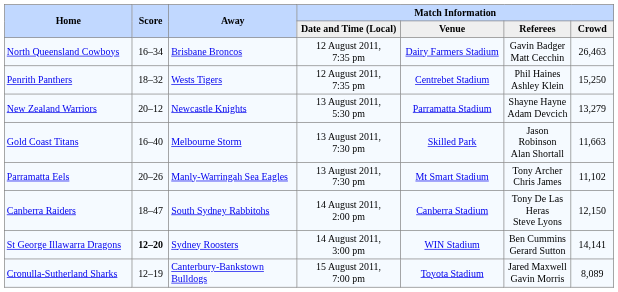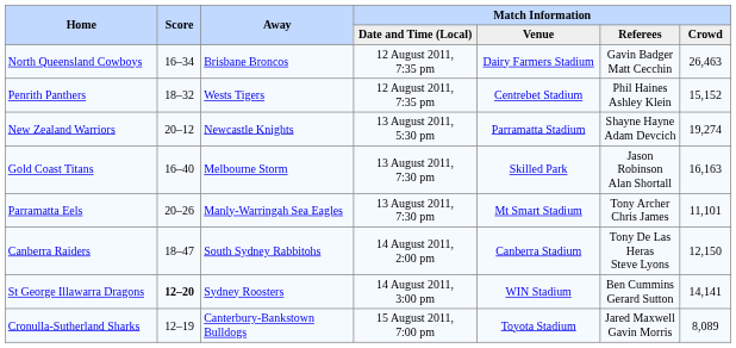 <table border="1" cellpadding="3" cellspacing="0" style="border-collapse:collapse; font-size:90%; width:100%;">
 <tr style="background:#c1d8ff;">
 <th rowspan="2" style="width:21%;">Home</th>
 <th rowspan="2" style="width:6%;">Score</th>
 <th rowspan="2" style="width:21%;">Away</th>
 <th colspan=6>Match Information</th>
 </tr>
 <tr style="background:#efefef;">
 <th width=17%>Date and Time (Local)</th>
 <th width=17%>Venue</th>
 <th width=11%>Referees</th>
 <th width=7%>Crowd</th>
 </tr>
 <tr style="text-align:center; background:#f5faff;">
 <td align=left> <a href='#'>North Queensland Cowboys</a></td>
 <td>16–34</td>
 <td align=left> <a href='#'>Brisbane Broncos</a></td>
 <td>12 August 2011, 7:35 pm</td>
 <td><a href='#'>Dairy Farmers Stadium</a></td>
 <td>Gavin Badger<br>Matt Cecchin</td>
 <td>26,463</td>
 </tr>
 <tr style="text-align:center; background:#f5faff;">
 <td align=left> <a href='#'>Penrith Panthers</a></td>
 <td>18–32</td>
 <td align=left> <a href='#'>Wests Tigers</a></td>
 <td>12 August 2011, 7:35 pm</td>
 <td><a href='#'>Centrebet Stadium</a></td>
 <td>Phil Haines<br>Ashley Klein</td>
-<td>15,250</td>
+<td>15,152</td>
 </tr>
 <tr style="text-align:center; background:#f5faff;">
 <td align=left> <a href='#'>New Zealand Warriors</a></td>
 <td>20–12</td>
 <td align=left> <a href='#'>Newcastle Knights</a></td>
 <td>13 August 2011, 5:30 pm</td>
 <td><a href='#'>Parramatta Stadium</a></td>
 <td>Shayne Hayne<br>Adam Devcich</td>
-<td>13,279</td>
+<td>19,274</td>
 </tr>
 <tr style="text-align:center; background:#f5faff;">
 <td align=left> <a href='#'>Gold Coast Titans</a></td>
 <td>16–40</td>
 <td align=left> <a href='#'>Melbourne Storm</a></td>
 <td>13 August 2011, 7:30 pm</td>
 <td><a href='#'>Skilled Park</a></td>
 <td>Jason Robinson<br>Alan Shortall</td>
-<td>11,663</td>
+<td>16,163</td>
 </tr>
 <tr style="text-align:center; background:#f5faff;">
 <td align=left> <a href='#'>Parramatta Eels</a></td>
 <td>20–26</td>
 <td align=left> <a href='#'>Manly-Warringah Sea Eagles</a></td>
 <td>13 August 2011, 7:30 pm</td>
 <td><a href='#'>Mt Smart Stadium</a></td>
 <td>Tony Archer<br>Chris James</td>
-<td>11,102</td>
+<td>11,101</td>
 </tr>
 <tr style="text-align:center; background:#f5faff;">
 <td align=left> <a href='#'>Canberra Raiders</a></td>
 <td>18–47</td>
 <td align=left> <a href='#'>South Sydney Rabbitohs</a></td>
 <td>14 August 2011, 2:00 pm</td>
 <td><a href='#'>Canberra Stadium</a></td>
 <td>Tony De Las Heras<br>Steve Lyons</td>
 <td>12,150</td>
 </tr>
 <tr style="text-align:center; background:#f5faff;">
 <td align=left> <a href='#'>St George Illawarra Dragons</a></td>
 <td><strong>12–20</strong></td>
 <td align=left> <a href='#'>Sydney Roosters</a></td>
 <td>14 August 2011, 3:00 pm</td>
 <td><a href='#'>WIN Stadium</a></td>
 <td>Ben Cummins<br>Gerard Sutton</td>
 <td>14,141</td>
 </tr>
 <tr style="text-align:center; background:#f5faff;">
 <td align=left> <a href='#'>Cronulla-Sutherland Sharks</a></td>
 <td>12–19</td>
 <td align=left> <a href='#'>Canterbury-Bankstown Bulldogs</a></td>
 <td>15 August 2011, 7:00 pm</td>
 <td><a href='#'>Toyota Stadium</a></td>
 <td>Jared Maxwell<br>Gavin Morris</td>
 <td>8,089</td>
 </tr>
 </table>
